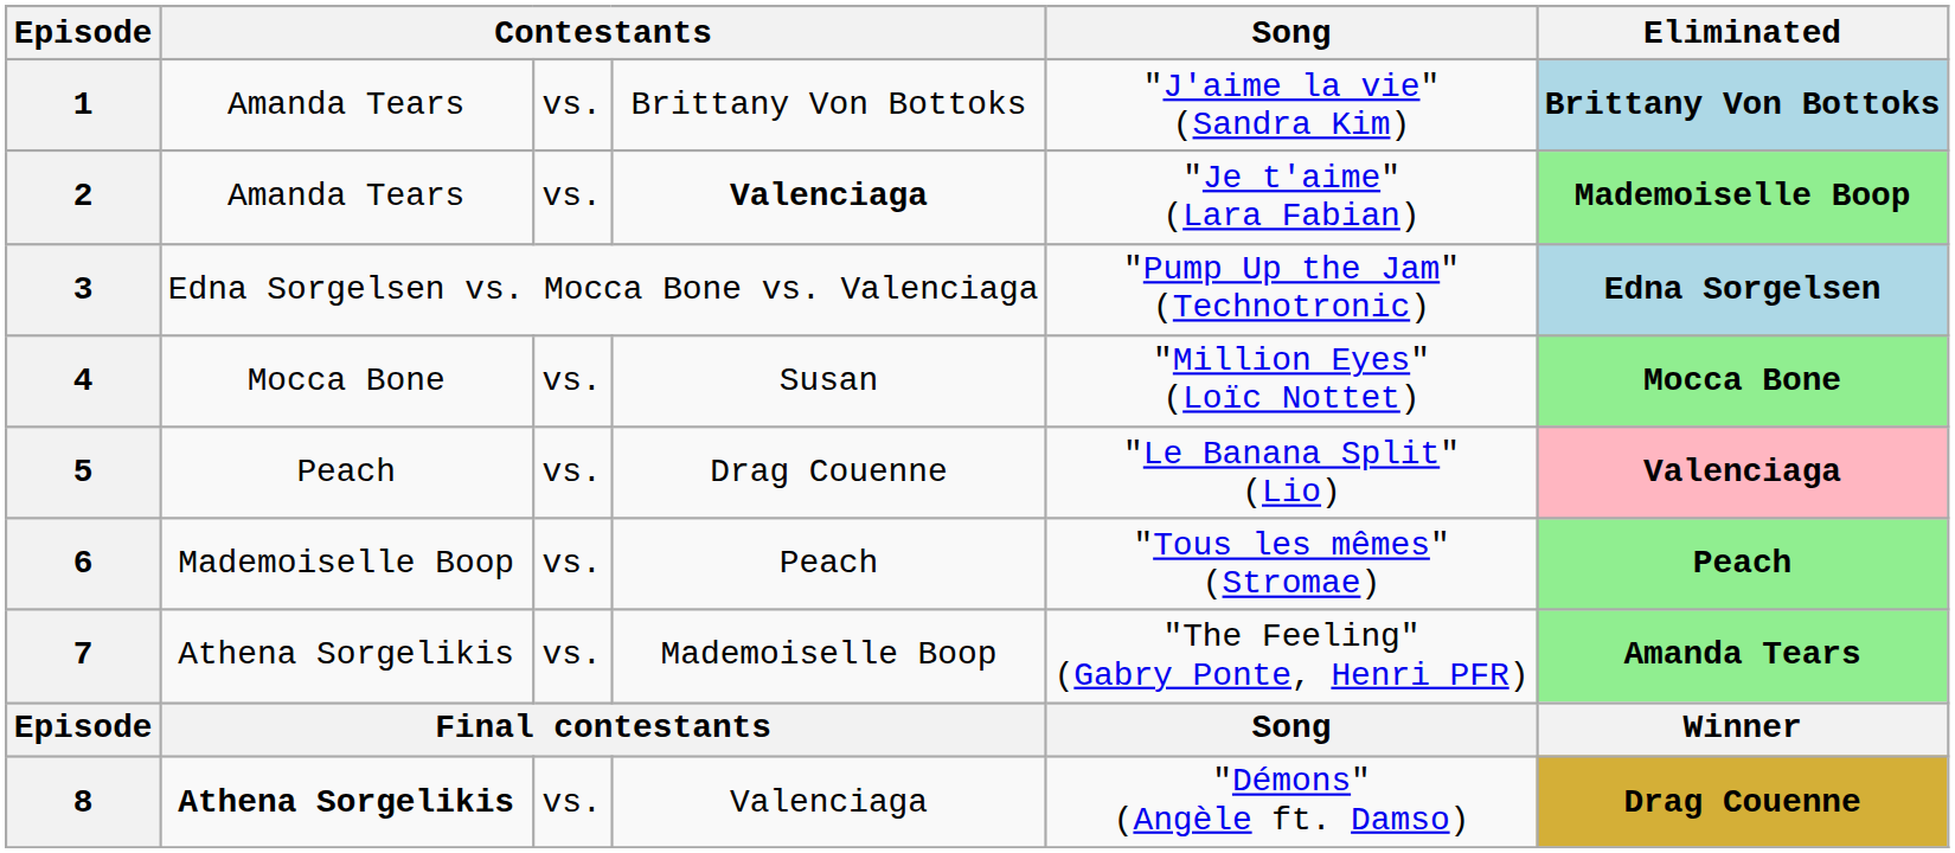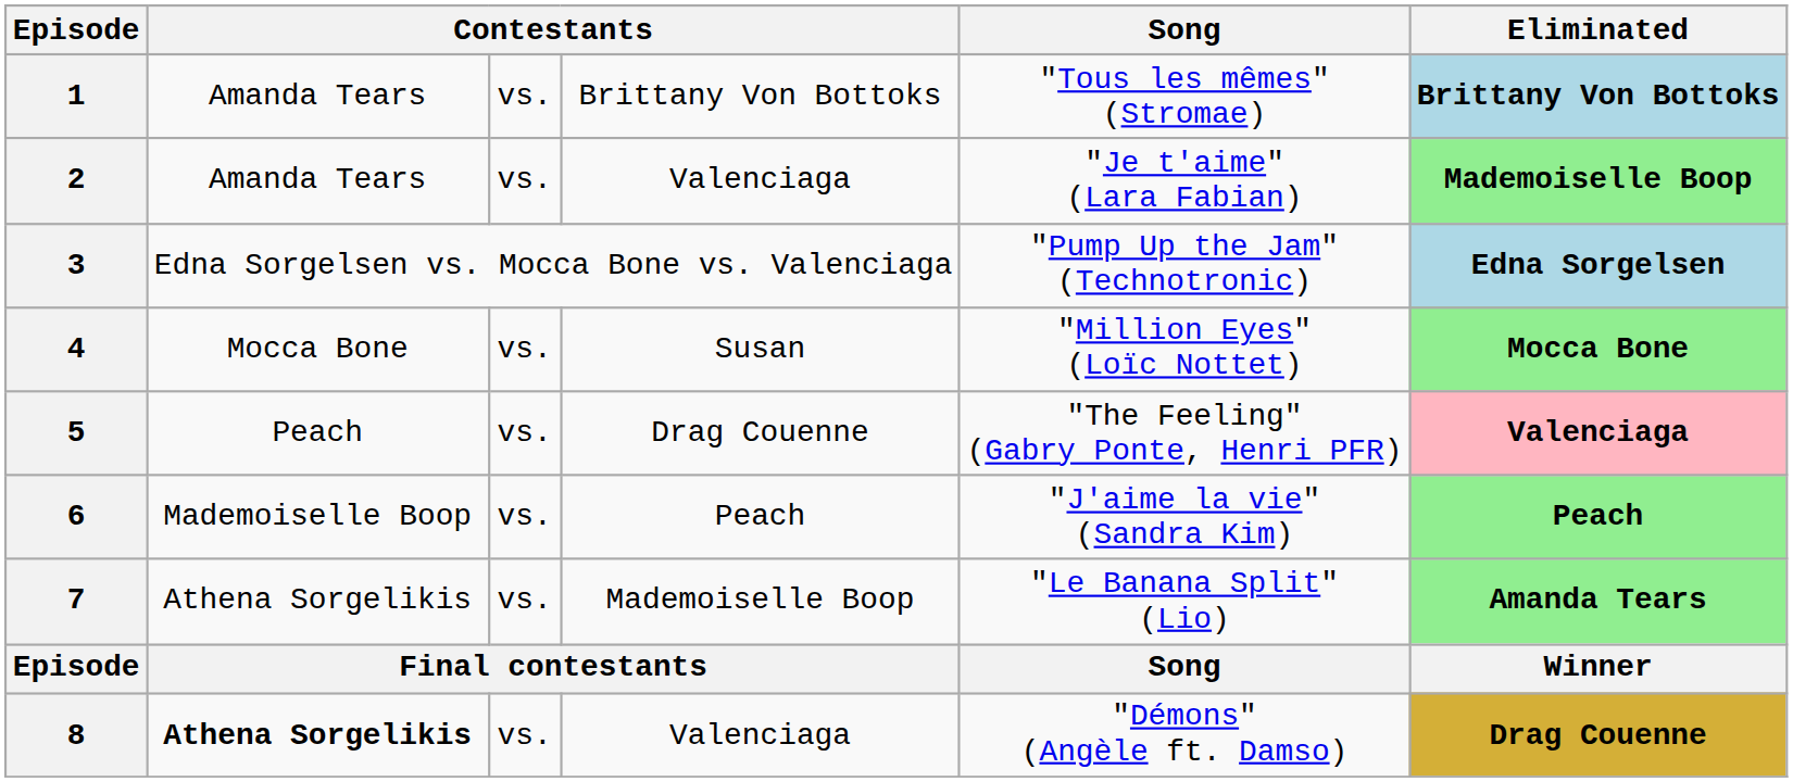 <table class="wikitable" style="text-align:center">
 <tr>
 <th scope="col">Episode</th>
 <th scope="col" colspan="3">Contestants</th>
 <th scope="col">Song</th>
 <th scope="col">Eliminated</th>
 </tr>
 <tr>
 <th scope="row">1</th>
 <td>Amanda Tears</td>
 <td>vs.</td>
 <td nowrap>Brittany Von Bottoks</td>
-<td>"<a href='#'>J'aime la vie</a>"<br>(<a href='#'>Sandra Kim</a>)</td>
+<td>"<a href='#'>Tous les mêmes</a>"<br>(<a href='#'>Stromae</a>)</td>
 <td bgcolor="lightblue" nowrap><strong>Brittany Von Bottoks</strong></td>
 </tr>
 <tr>
 <th scope="row">2</th>
 <td>Amanda Tears</td>
 <td>vs.</td>
-<td><strong>Valenciaga</strong></td>
+<td>Valenciaga</td>
 <td>"<a href='#'>Je t'aime</a>"<br>(<a href='#'>Lara Fabian</a>)</td>
 <td bgcolor="lightgreen"><strong>Mademoiselle Boop</strong></td>
 </tr>
 <tr>
 <th scope="row">3</th>
 <td colspan="3">Edna Sorgelsen vs. Mocca Bone vs. Valenciaga</td>
 <td>"<a href='#'>Pump Up the Jam</a>"<br>(<a href='#'>Technotronic</a>)</td>
 <td bgcolor="lightblue"><strong>Edna Sorgelsen</strong></td>
 </tr>
 <tr>
 <th scope="row">4</th>
 <td>Mocca Bone</td>
 <td>vs.</td>
 <td>Susan</td>
 <td>"<a href='#'>Million Eyes</a>"<br>(<a href='#'>Loïc Nottet</a>)</td>
 <td bgcolor="lightgreen"><strong>Mocca Bone</strong></td>
 </tr>
 <tr>
 <th scope="row">5</th>
 <td>Peach</td>
 <td>vs.</td>
 <td>Drag Couenne</td>
-<td>"<a href='#'>Le Banana Split</a>"<br>(<a href='#'>Lio</a>)</td>
+<td nowrap>"The Feeling"<br>(<a href='#'>Gabry Ponte</a>, <a href='#'>Henri PFR</a>)</td>
 <td bgcolor="lightpink"><strong>Valenciaga</strong></td>
 </tr>
 <tr>
 <th scope="row">6</th>
 <td nowrap>Mademoiselle Boop</td>
 <td>vs.</td>
 <td>Peach</td>
-<td>"<a href='#'>Tous les mêmes</a>"<br>(<a href='#'>Stromae</a>)</td>
+<td>"<a href='#'>J'aime la vie</a>"<br>(<a href='#'>Sandra Kim</a>)</td>
 <td bgcolor="lightgreen"><strong>Peach</strong></td>
 </tr>
 <tr>
 <th scope="row">7</th>
 <td nowrap>Athena Sorgelikis</td>
 <td>vs.</td>
 <td>Mademoiselle Boop</td>
-<td nowrap>"The Feeling"<br>(<a href='#'>Gabry Ponte</a>, <a href='#'>Henri PFR</a>)</td>
+<td>"<a href='#'>Le Banana Split</a>"<br>(<a href='#'>Lio</a>)</td>
 <td bgcolor="lightgreen"><strong>Amanda Tears</strong></td>
 </tr>
 <tr>
 <th scope="col">Episode</th>
 <th scope="col" colspan="3">Final contestants</th>
 <th scope="col">Song</th>
 <th scope="col">Winner</th>
 </tr>
 <tr>
 <th scope="row">8</th>
 <td nowrap><strong>Athena Sorgelikis</strong></td>
 <td>vs.</td>
 <td>Valenciaga</td>
 <td>"<a href='#'>Démons</a>"<br>(<a href='#'>Angèle</a> ft. <a href='#'>Damso</a>)</td>
 <td bgcolor="#D4AF37"><strong>Drag Couenne</strong></td>
 </tr>
 <tr>
 </tr>
 </table>
